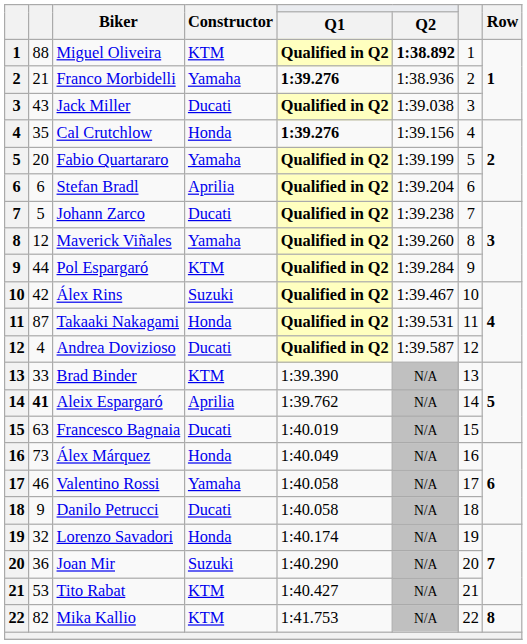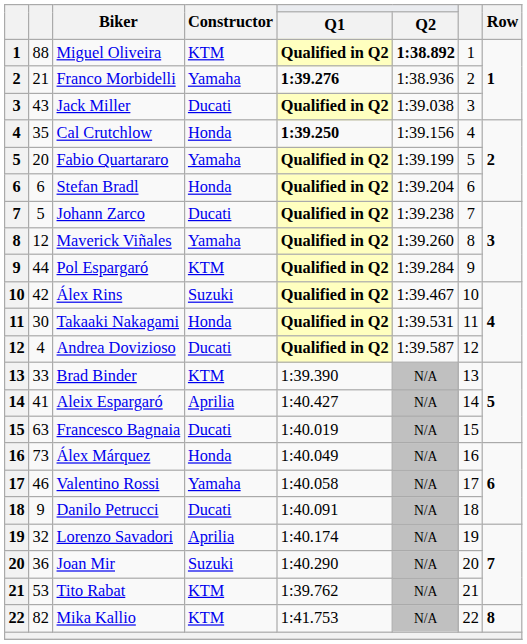 <table class="wikitable sortable" style="font-size: 85%;">
 <tr>
 <th rowspan="2"></th>
 <th rowspan="2"></th>
 <th rowspan="2">Biker</th>
 <th rowspan="2">Constructor</th>
 <th colspan="2" style="background:#eaecf0; text-align:center;"></th>
 <th rowspan="2"></th>
 <th rowspan="2">Row</th>
 </tr>
 <tr>
 <th scope="col">Q1</th>
 <th scope="col">Q2</th>
 </tr>
 <tr>
 <th scope="row">1</th>
 <td align="center">88</td>
 <td> <a href='#'>Miguel Oliveira</a></td>
 <td><a href='#'>KTM</a></td>
 <td style="background:#ffffbf;"><strong>Qualified in Q2</strong></td>
 <td><strong>1:38.892</strong></td>
 <td align="center">1</td>
 <td rowspan="3"><strong>1</strong></td>
 </tr>
 <tr>
 <th scope="row">2</th>
 <td align="center">21</td>
 <td> <a href='#'>Franco Morbidelli</a></td>
 <td><a href='#'>Yamaha</a></td>
 <td><strong>1:39.276</strong></td>
 <td>1:38.936</td>
 <td align="center">2</td>
 </tr>
 <tr>
 <th scope="row">3</th>
 <td align="center">43</td>
 <td> <a href='#'>Jack Miller</a></td>
 <td><a href='#'>Ducati</a></td>
 <td style="background:#ffffbf;"><strong>Qualified in Q2</strong></td>
 <td>1:39.038</td>
 <td align="center">3</td>
 </tr>
 <tr>
 <th scope="row">4</th>
 <td align="center">35</td>
 <td> <a href='#'>Cal Crutchlow</a></td>
 <td><a href='#'>Honda</a></td>
-<td><strong>1:39.276</strong></td>
+<td><strong>1:39.250</strong></td>
 <td>1:39.156</td>
 <td align="center">4</td>
 <td rowspan="3"><strong>2</strong></td>
 </tr>
 <tr>
 <th scope="row">5</th>
 <td align="center">20</td>
 <td> <a href='#'>Fabio Quartararo</a></td>
 <td><a href='#'>Yamaha</a></td>
 <td style="background:#ffffbf;"><strong>Qualified in Q2</strong></td>
 <td>1:39.199</td>
 <td align="center">5</td>
 </tr>
 <tr>
 <th scope="row">6</th>
 <td align="center">6</td>
 <td> <a href='#'>Stefan Bradl</a></td>
-<td><a href='#'>Aprilia</a></td>
+<td><a href='#'>Honda</a></td>
 <td style="background:#ffffbf;"><strong>Qualified in Q2</strong></td>
 <td>1:39.204</td>
 <td align="center">6</td>
 </tr>
 <tr>
 <th scope="row">7</th>
 <td align="center">5</td>
 <td> <a href='#'>Johann Zarco</a></td>
 <td><a href='#'>Ducati</a></td>
 <td style="background:#ffffbf;"><strong>Qualified in Q2</strong></td>
 <td>1:39.238</td>
 <td align="center">7</td>
 <td rowspan="3"><strong>3</strong></td>
 </tr>
 <tr>
 <th scope="row">8</th>
 <td align="center">12</td>
 <td> <a href='#'>Maverick Viñales</a></td>
 <td><a href='#'>Yamaha</a></td>
 <td style="background:#ffffbf;"><strong>Qualified in Q2</strong></td>
 <td>1:39.260</td>
 <td align="center">8</td>
 </tr>
 <tr>
 <th scope="row">9</th>
 <td align="center">44</td>
 <td> <a href='#'>Pol Espargaró</a></td>
 <td><a href='#'>KTM</a></td>
 <td style="background:#ffffbf;"><strong>Qualified in Q2</strong></td>
 <td>1:39.284</td>
 <td align="center">9</td>
 </tr>
 <tr>
 <th scope="row">10</th>
 <td align="center">42</td>
 <td> <a href='#'>Álex Rins</a></td>
 <td><a href='#'>Suzuki</a></td>
 <td style="background:#ffffbf;"><strong>Qualified in Q2</strong></td>
 <td>1:39.467</td>
 <td align="center">10</td>
 <td rowspan="3"><strong>4</strong></td>
 </tr>
 <tr>
 <th scope="row">11</th>
-<td align="center">87</td>
+<td align="center">30</td>
 <td> <a href='#'>Takaaki Nakagami</a></td>
 <td><a href='#'>Honda</a></td>
 <td style="background:#ffffbf;"><strong>Qualified in Q2</strong></td>
 <td>1:39.531</td>
 <td align="center">11</td>
 </tr>
 <tr>
 <th scope="row">12</th>
 <td align="center">4</td>
 <td> <a href='#'>Andrea Dovizioso</a></td>
 <td><a href='#'>Ducati</a></td>
 <td style="background:#ffffbf;"><strong>Qualified in Q2</strong></td>
 <td>1:39.587</td>
 <td align="center">12</td>
 </tr>
 <tr>
 <th scope="row">13</th>
 <td align="center">33</td>
 <td> <a href='#'>Brad Binder</a></td>
 <td><a href='#'>KTM</a></td>
 <td>1:39.390</td>
 <td style="background: silver" align="center" data-sort-value="13"><small>N/A</small></td>
 <td align="center">13</td>
 <td rowspan="3"><strong>5</strong></td>
 </tr>
 <tr>
 <th scope="row">14</th>
-<td align="center"><strong>41</strong></td>
+<td align="center">41</td>
 <td> <a href='#'>Aleix Espargaró</a></td>
 <td><a href='#'>Aprilia</a></td>
-<td>1:39.762</td>
+<td>1:40.427</td>
 <td style="background: silver" align="center" data-sort-value="14"><small>N/A</small></td>
 <td align="center">14</td>
 </tr>
 <tr>
 <th scope="row">15</th>
 <td align="center">63</td>
 <td> <a href='#'>Francesco Bagnaia</a></td>
 <td><a href='#'>Ducati</a></td>
 <td>1:40.019</td>
 <td style="background: silver" align="center" data-sort-value="15"><small>N/A</small></td>
 <td align="center">15</td>
 </tr>
 <tr>
 <th scope="row">16</th>
 <td align="center">73</td>
 <td> <a href='#'>Álex Márquez</a></td>
 <td><a href='#'>Honda</a></td>
 <td>1:40.049</td>
 <td style="background: silver" align="center" data-sort-value="16"><small>N/A</small></td>
 <td align="center">16</td>
 <td rowspan="3"><strong>6</strong></td>
 </tr>
 <tr>
 <th scope="row">17</th>
 <td align="center">46</td>
 <td> <a href='#'>Valentino Rossi</a></td>
 <td><a href='#'>Yamaha</a></td>
 <td>1:40.058</td>
 <td style="background: silver" align="center" data-sort-value="17"><small>N/A</small></td>
 <td align="center">17</td>
 </tr>
 <tr>
 <th scope="row">18</th>
 <td align="center">9</td>
 <td> <a href='#'>Danilo Petrucci</a></td>
 <td><a href='#'>Ducati</a></td>
-<td>1:40.058</td>
+<td>1:40.091</td>
 <td style="background: silver" align="center" data-sort-value="18"><small>N/A</small></td>
 <td align="center">18</td>
 </tr>
 <tr>
 <th scope="row">19</th>
 <td align="center">32</td>
 <td> <a href='#'>Lorenzo Savadori</a></td>
-<td><a href='#'>Honda</a></td>
+<td><a href='#'>Aprilia</a></td>
 <td>1:40.174</td>
 <td style="background: silver" align="center" data-sort-value="19"><small>N/A</small></td>
 <td align="center">19</td>
 <td rowspan="3"><strong>7</strong></td>
 </tr>
 <tr>
 <th scope="row">20</th>
 <td align="center">36</td>
 <td> <a href='#'>Joan Mir</a></td>
 <td><a href='#'>Suzuki</a></td>
 <td>1:40.290</td>
 <td style="background: silver" align="center" data-sort-value="20"><small>N/A</small></td>
 <td align="center">20</td>
 </tr>
 <tr>
 <th scope="row">21</th>
 <td align="center">53</td>
 <td> <a href='#'>Tito Rabat</a></td>
 <td><a href='#'>KTM</a></td>
-<td>1:40.427</td>
+<td>1:39.762</td>
 <td style="background: silver" align="center" data-sort-value="21"><small>N/A</small></td>
 <td align="center">21</td>
 </tr>
 <tr>
 <th scope="row">22</th>
 <td align="center">82</td>
 <td> <a href='#'>Mika Kallio</a></td>
 <td><a href='#'>KTM</a></td>
 <td>1:41.753</td>
 <td style="background: silver" align="center" data-sort-value="22"><small>N/A</small></td>
 <td align="center">22</td>
 <td><strong>8</strong></td>
 </tr>
 <tr>
 <th colspan=9></th>
 </tr>
 <tr>
 </tr>
 </table>
